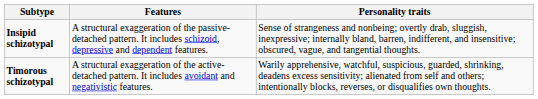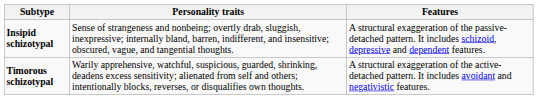 <table class="wikitable">
 <tr>
 <th>Subtype</th>
+<th>Personality traits</th>
 <th>Features</th>
-<th>Personality traits</th>
 </tr>
 <tr>
 <td><strong>Insipid schizotypal</strong></td>
+<td>Sense of strangeness and nonbeing; overtly drab, sluggish, inexpressive; internally bland, barren, indifferent, and insensitive; obscured, vague, and tangential thoughts.</td>
 <td>A structural exaggeration of the passive-detached pattern. It includes <a href='#'>schizoid</a>, <a href='#'>depressive</a> and <a href='#'>dependent</a> features.</td>
-<td>Sense of strangeness and nonbeing; overtly drab, sluggish, inexpressive; internally bland, barren, indifferent, and insensitive; obscured, vague, and tangential thoughts.</td>
 </tr>
 <tr>
 <td><strong>Timorous schizotypal</strong></td>
+<td>Warily apprehensive, watchful, suspicious, guarded, shrinking, deadens excess sensitivity; alienated from self and others; intentionally blocks, reverses, or disqualifies own thoughts.</td>
 <td>A structural exaggeration of the active-detached pattern. It includes <a href='#'>avoidant</a> and <a href='#'>negativistic</a> features.</td>
-<td>Warily apprehensive, watchful, suspicious, guarded, shrinking, deadens excess sensitivity; alienated from self and others; intentionally blocks, reverses, or disqualifies own thoughts.</td>
 </tr>
 </table>
